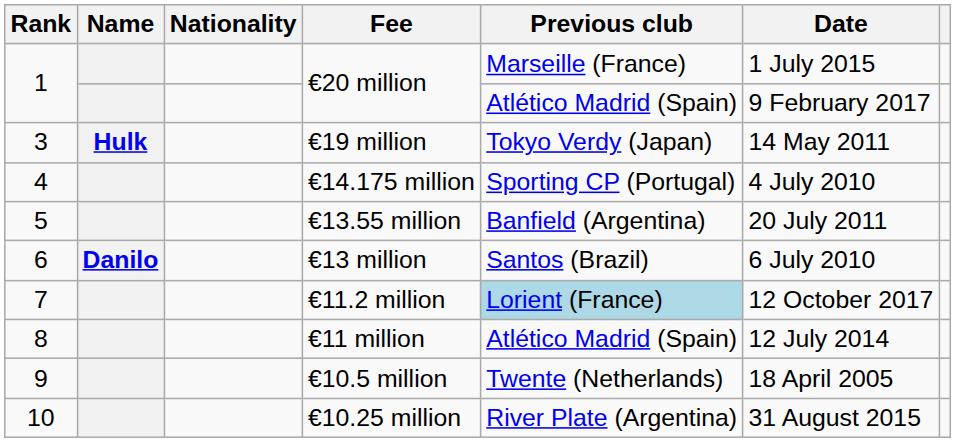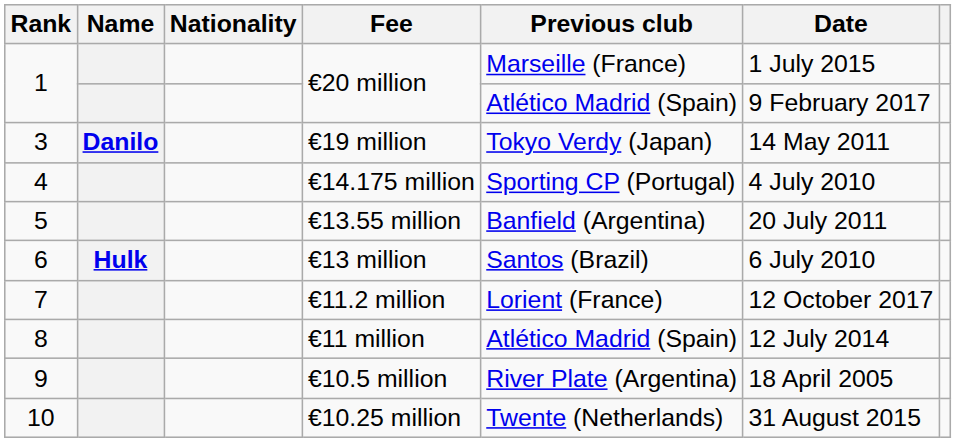 <table class="wikitable sortable plainrowheaders">
 <tr>
 <th scope="col">Rank</th>
 <th scope="col">Name</th>
 <th scope="col">Nationality</th>
 <th scope="col">Fee</th>
 <th scope="col">Previous club</th>
 <th scope="col">Date</th>
 <th scope="col" class="unsortable"></th>
 </tr>
 <tr>
 <td align="center" rowspan="2">1</td>
 <th scope="row"></th>
 <td></td>
 <td rowspan="2">€20 million</td>
 <td><a href='#'>Marseille</a> (France)</td>
 <td>1 July 2015</td>
 <td style="text-align:center;"></td>
 </tr>
 <tr>
 <th scope="row"></th>
 <td></td>
 <td><a href='#'>Atlético Madrid</a> (Spain)</td>
 <td>9 February 2017</td>
 <td style="text-align:center;"></td>
 </tr>
 <tr>
 <td align="center">3</td>
-<th scope="row"><a href='#'>Hulk</a></th>
+<th scope="row"><a href='#'>Danilo</a></th>
 <td></td>
 <td>€19 million</td>
 <td><a href='#'>Tokyo Verdy</a> (Japan)</td>
 <td>14 May 2011</td>
 <td style="text-align:center;"></td>
 </tr>
 <tr>
 <td align="center">4</td>
 <th scope="row"></th>
 <td></td>
 <td>€14.175 million</td>
 <td><a href='#'>Sporting CP</a> (Portugal)</td>
 <td>4 July 2010</td>
 <td style="text-align:center;"></td>
 </tr>
 <tr>
 <td align="center">5</td>
 <th scope="row"></th>
 <td></td>
 <td>€13.55 million</td>
 <td><a href='#'>Banfield</a> (Argentina)</td>
 <td>20 July 2011</td>
 <td style="text-align:center;"></td>
 </tr>
 <tr>
 <td align="center">6</td>
-<th scope="row"><a href='#'>Danilo</a></th>
+<th scope="row"><a href='#'>Hulk</a></th>
 <td></td>
 <td>€13 million</td>
 <td><a href='#'>Santos</a> (Brazil)</td>
 <td>6 July 2010</td>
 <td style="text-align:center;"></td>
 </tr>
 <tr>
 <td align="center">7</td>
 <th scope="row"></th>
 <td></td>
 <td>€11.2 million</td>
-<td style="background: lightblue;"><a href='#'>Lorient</a> (France)</td>
+<td><a href='#'>Lorient</a> (France)</td>
 <td>12 October 2017</td>
 <td style="text-align:center;"></td>
 </tr>
 <tr>
 <td align="center">8</td>
 <th scope="row"></th>
 <td></td>
 <td>€11 million</td>
 <td><a href='#'>Atlético Madrid</a> (Spain)</td>
 <td>12 July 2014</td>
 <td style="text-align:center;"></td>
 </tr>
 <tr>
 <td align="center">9</td>
 <th scope="row"></th>
 <td></td>
 <td>€10.5 million</td>
-<td><a href='#'>Twente</a> (Netherlands)</td>
+<td><a href='#'>River Plate</a> (Argentina)</td>
 <td>18 April 2005</td>
 <td style="text-align:center;"></td>
 </tr>
 <tr>
 <td align="center">10</td>
 <th scope="row"></th>
 <td></td>
 <td>€10.25 million</td>
-<td><a href='#'>River Plate</a> (Argentina)</td>
+<td><a href='#'>Twente</a> (Netherlands)</td>
 <td>31 August 2015</td>
 <td style="text-align:center;"></td>
 </tr>
 </table>
